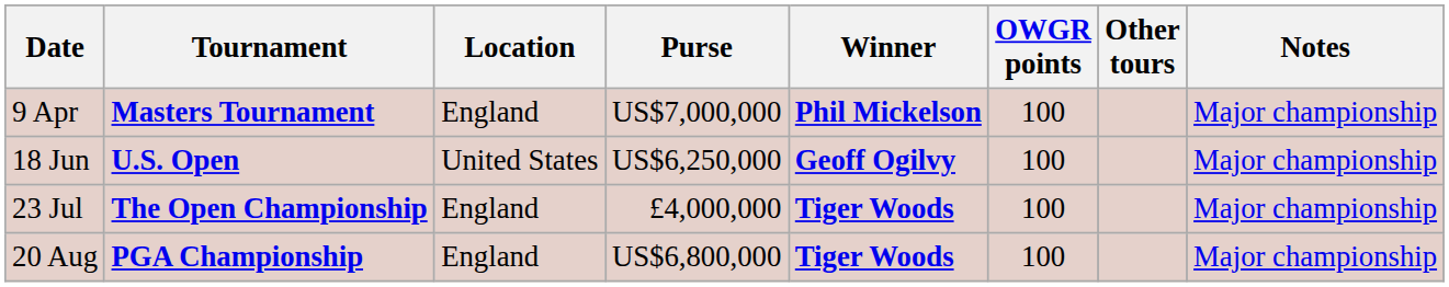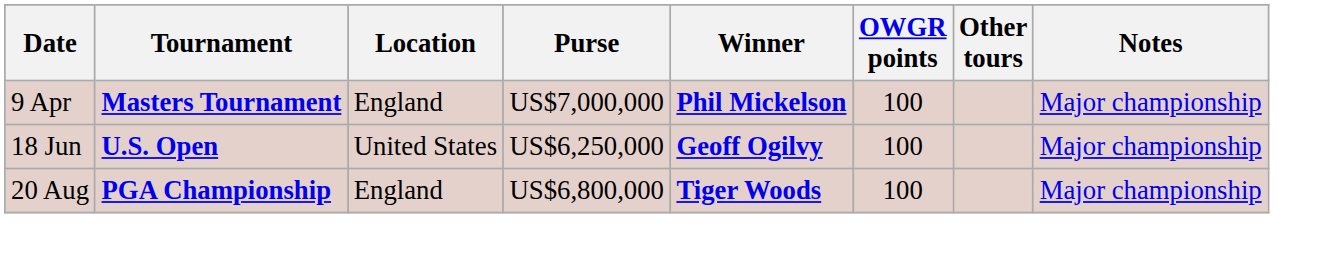 <table class="wikitable" style="font-size:95%">
 <tr>
 <th>Date</th>
 <th>Tournament</th>
 <th>Location</th>
 <th>Purse</th>
 <th>Winner</th>
 <th><a href='#'>OWGR</a><br>points</th>
 <th>Other<br>tours</th>
 <th>Notes</th>
 </tr>
 <tr style="background:#e5d1cb;">
 <td>9 Apr</td>
 <td><strong><a href='#'>Masters Tournament</a></strong></td>
 <td>England</td>
 <td align=right>US$7,000,000</td>
 <td> <strong><a href='#'>Phil Mickelson</a></strong></td>
 <td align=center>100</td>
 <td></td>
 <td><a href='#'>Major championship</a></td>
 </tr>
 <tr style="background:#e5d1cb;">
 <td>18 Jun</td>
 <td><strong><a href='#'>U.S. Open</a></strong></td>
 <td>United States</td>
 <td align=right>US$6,250,000</td>
 <td> <strong><a href='#'>Geoff Ogilvy</a></strong></td>
 <td align=center>100</td>
 <td></td>
 <td><a href='#'>Major championship</a></td>
 </tr>
 <tr style="background:#e5d1cb;">
-<td>23 Jul</td>
-<td><strong><a href='#'>The Open Championship</a></strong></td>
-<td>England</td>
-<td align=right>£4,000,000</td>
-<td> <strong><a href='#'>Tiger Woods</a></strong></td>
-<td align=center>100</td>
-<td></td>
-<td><a href='#'>Major championship</a></td>
-</tr>
-<tr style="background:#e5d1cb;">
 <td>20 Aug</td>
 <td><strong><a href='#'>PGA Championship</a></strong></td>
 <td>England</td>
 <td align=right>US$6,800,000</td>
 <td> <strong><a href='#'>Tiger Woods</a></strong></td>
 <td align=center>100</td>
 <td></td>
 <td><a href='#'>Major championship</a></td>
 </tr>
 </table>
